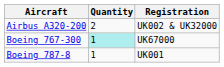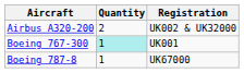 <table class="wikitable">
 <tr>
 <th>Aircraft</th>
 <th>Quantity</th>
 <th>Registration</th>
 </tr>
 <tr>
 <td><a href='#'>Airbus A320-200</a></td>
 <td>2</td>
 <td>UK002 & UK32000</td>
 </tr>
 <tr>
 <td><a href='#'>Boeing 767-300</a></td>
 <td style="background: paleturquoise;">1</td>
-<td>UK67000</td>
+<td>UK001</td>
 </tr>
 <tr>
 <td><a href='#'>Boeing 787-8</a></td>
 <td>1</td>
-<td>UK001</td>
+<td>UK67000</td>
 </tr>
 </table>
